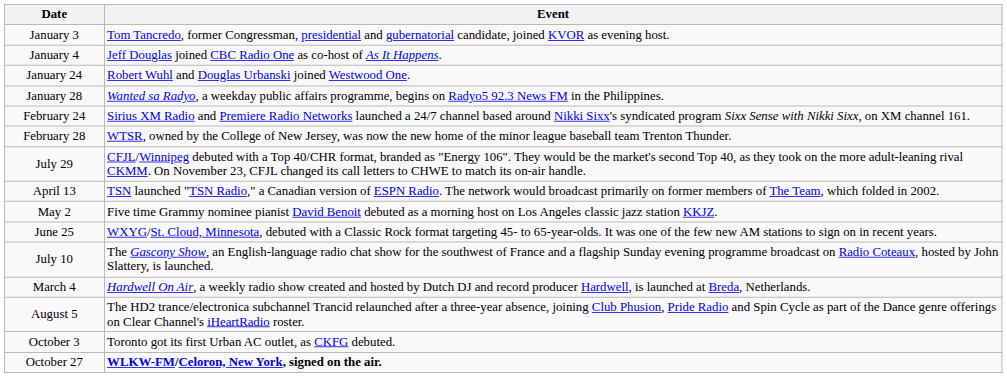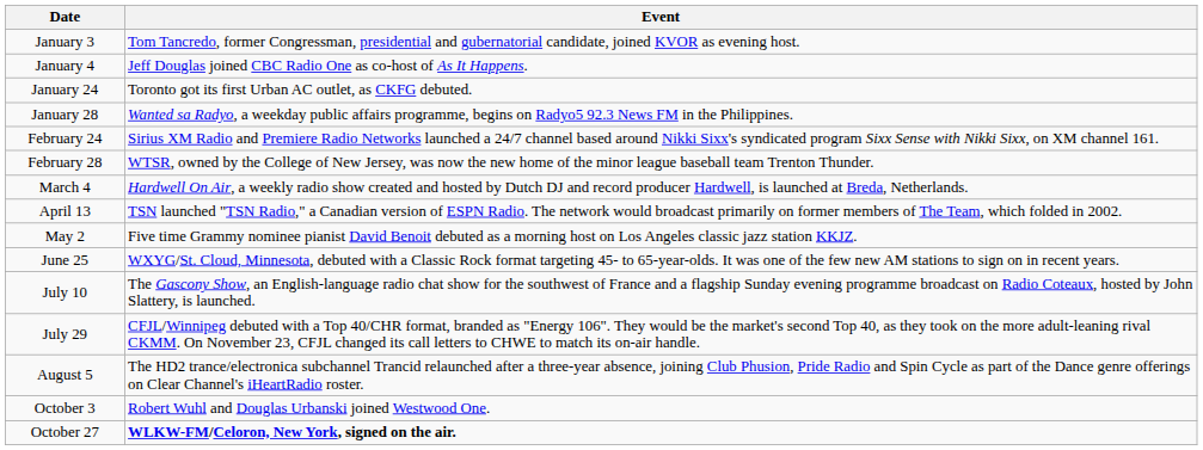 <table class="wikitable";width:100%">
 <tr>
 <th style="width:10%">Date</th>
 <th>Event</th>
 </tr>
 <tr>
 <td style="text-align:center;">January 3</td>
 <td><a href='#'>Tom Tancredo</a>, former Congressman, <a href='#'>presidential</a> and <a href='#'>gubernatorial</a> candidate, joined <a href='#'>KVOR</a> as evening host.</td>
 </tr>
 <tr>
 <td style="text-align:center;">January 4</td>
 <td><a href='#'>Jeff Douglas</a> joined <a href='#'>CBC Radio One</a> as co-host of <em><a href='#'>As It Happens</a></em>.</td>
 </tr>
 <tr>
 <td style="text-align:center;">January 24</td>
-<td><a href='#'>Robert Wuhl</a> and <a href='#'>Douglas Urbanski</a> joined <a href='#'>Westwood One</a>.</td>
+<td>Toronto got its first Urban AC outlet, as <a href='#'>CKFG</a> debuted.</td>
 </tr>
 <tr>
 <td style="text-align:center;">January 28</td>
 <td><em><a href='#'>Wanted sa Radyo</a></em>, a weekday public affairs programme, begins on <a href='#'>Radyo5 92.3 News FM</a> in the Philippines.</td>
 </tr>
 <tr>
 <td style="text-align:center;">February 24</td>
 <td><a href='#'>Sirius XM Radio</a> and <a href='#'>Premiere Radio Networks</a> launched a 24/7 channel based around <a href='#'>Nikki Sixx</a>'s syndicated program <em>Sixx Sense with Nikki Sixx</em>, on XM channel 161.</td>
 </tr>
 <tr>
 <td style="text-align:center;">February 28</td>
 <td><a href='#'>WTSR</a>, owned by the College of New Jersey, was now the new home of the minor league baseball team Trenton Thunder.</td>
 </tr>
 <tr>
-<td style="text-align:center;">July 29</td>
-<td><a href='#'>CFJL</a>/<a href='#'>Winnipeg</a> debuted with a Top 40/CHR format, branded as "Energy 106". They would be the market's second Top 40, as they took on the more adult-leaning rival <a href='#'>CKMM</a>. On November 23, CFJL changed its call letters to CHWE to match its on-air handle.</td>
+<td style="text-align:center;">March 4</td>
+<td><em><a href='#'>Hardwell On Air</a></em>, a weekly radio show created and hosted by Dutch DJ and record producer <a href='#'>Hardwell</a>, is launched at <a href='#'>Breda</a>, Netherlands.</td>
 </tr>
 <tr>
 <td style="text-align:center;">April 13</td>
 <td><a href='#'>TSN</a> launched "<a href='#'>TSN Radio</a>," a Canadian version of <a href='#'>ESPN Radio</a>. The network would broadcast primarily on former members of <a href='#'>The Team</a>, which folded in 2002.</td>
 </tr>
 <tr>
 <td style="text-align:center;">May 2</td>
 <td>Five time Grammy nominee pianist <a href='#'>David Benoit</a> debuted as a morning host on Los Angeles classic jazz station <a href='#'>KKJZ</a>.</td>
 </tr>
 <tr>
 <td style="text-align:center;">June 25</td>
 <td><a href='#'>WXYG</a>/<a href='#'>St. Cloud, Minnesota</a>, debuted with a Classic Rock format targeting 45- to 65-year-olds. It was one of the few new AM stations to sign on in recent years.</td>
 </tr>
 <tr>
 <td style="text-align:center;">July 10</td>
 <td>The <em><a href='#'>Gascony Show</a></em>, an English-language radio chat show for the southwest of France and a flagship Sunday evening programme broadcast on <a href='#'>Radio Coteaux</a>, hosted by John Slattery, is launched.</td>
 </tr>
 <tr>
-<td style="text-align:center;">March 4</td>
-<td><em><a href='#'>Hardwell On Air</a></em>, a weekly radio show created and hosted by Dutch DJ and record producer <a href='#'>Hardwell</a>, is launched at <a href='#'>Breda</a>, Netherlands.</td>
+<td style="text-align:center;">July 29</td>
+<td><a href='#'>CFJL</a>/<a href='#'>Winnipeg</a> debuted with a Top 40/CHR format, branded as "Energy 106". They would be the market's second Top 40, as they took on the more adult-leaning rival <a href='#'>CKMM</a>. On November 23, CFJL changed its call letters to CHWE to match its on-air handle.</td>
 </tr>
 <tr>
 <td style="text-align:center;">August 5</td>
 <td>The HD2 trance/electronica subchannel Trancid relaunched after a three-year absence, joining <a href='#'>Club Phusion</a>, <a href='#'>Pride Radio</a> and Spin Cycle as part of the Dance genre offerings on Clear Channel's <a href='#'>iHeartRadio</a> roster.</td>
 </tr>
 <tr>
 <td style="text-align:center;">October 3</td>
-<td>Toronto got its first Urban AC outlet, as <a href='#'>CKFG</a> debuted.</td>
+<td><a href='#'>Robert Wuhl</a> and <a href='#'>Douglas Urbanski</a> joined <a href='#'>Westwood One</a>.</td>
 </tr>
 <tr>
 <td style="text-align:center;">October 27</td>
 <td><strong><a href='#'>WLKW-FM</a>/<a href='#'>Celoron, New York</a>, signed on the air.</strong></td>
 </tr>
 </table>
